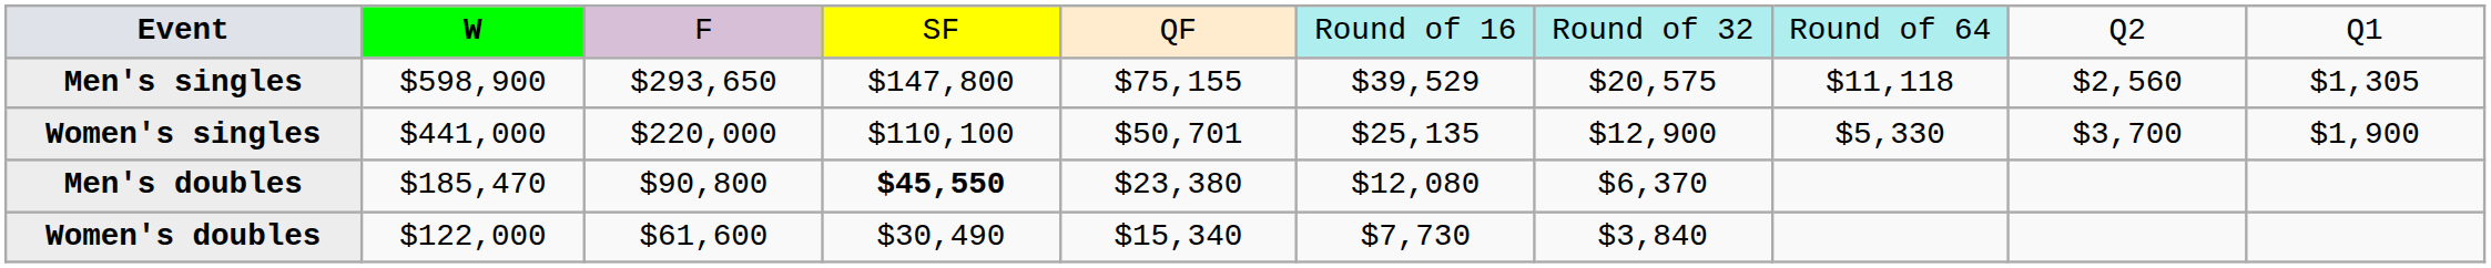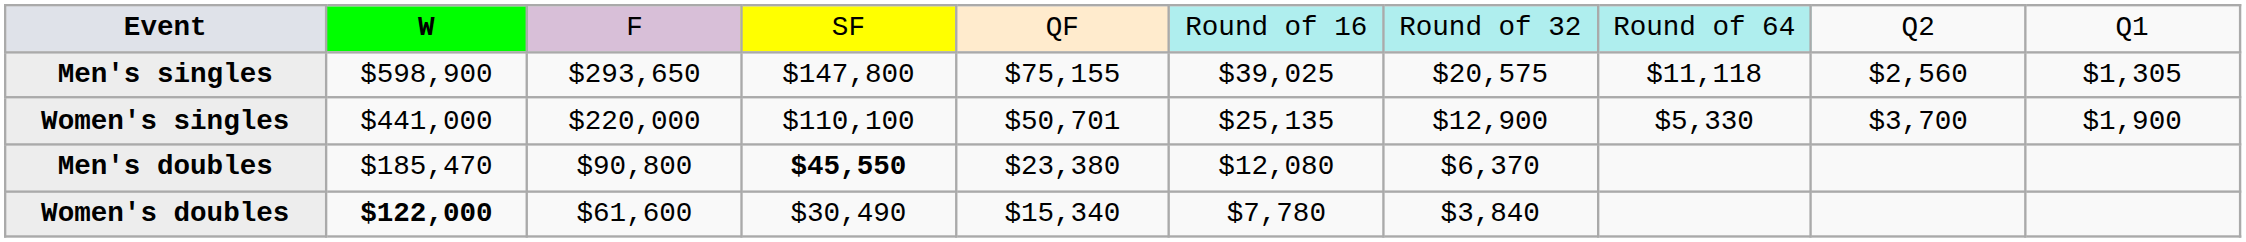 <table class=wikitable style=font-size:90%;text-align:center>
 <tr>
 <td width=130 bgcolor=dfe2e9><strong>Event</strong></td>
 <td width=80 bgcolor=lime><strong>W</strong></td>
 <td width=85 bgcolor=thistle>F</td>
 <td width=85 bgcolor=ffff00>SF</td>
 <td width=85 bgcolor=ffebcd>QF</td>
 <td width=85 bgcolor=afeeee>Round of 16</td>
 <td width=85 bgcolor=afeeee>Round of 32</td>
 <td width=85 bgcolor=afeeee>Round of 64</td>
 <td width=85>Q2</td>
 <td width=85>Q1</td>
 </tr>
 <tr>
 <th style=background:#ededed>Men's singles</th>
 <td>$598,900</td>
 <td>$293,650</td>
 <td>$147,800</td>
 <td>$75,155</td>
-<td>$39,529</td>
+<td>$39,025</td>
 <td>$20,575</td>
 <td>$11,118</td>
 <td>$2,560</td>
 <td>$1,305</td>
 </tr>
 <tr>
 <th style=background:#ededed>Women's singles</th>
 <td>$441,000</td>
 <td>$220,000</td>
 <td>$110,100</td>
 <td>$50,701</td>
 <td>$25,135</td>
 <td>$12,900</td>
 <td>$5,330</td>
 <td>$3,700</td>
 <td>$1,900</td>
 </tr>
 <tr>
 <th style=background:#ededed>Men's doubles</th>
 <td>$185,470</td>
 <td>$90,800</td>
 <td><strong>$45,550</strong></td>
 <td>$23,380</td>
 <td>$12,080</td>
 <td>$6,370</td>
 <td></td>
 <td></td>
 <td></td>
 </tr>
 <tr>
 <th style=background:#ededed>Women's doubles</th>
-<td>$122,000</td>
+<td><strong>$122,000</strong></td>
 <td>$61,600</td>
 <td>$30,490</td>
 <td>$15,340</td>
-<td>$7,730</td>
+<td>$7,780</td>
 <td>$3,840</td>
 <td></td>
 <td></td>
 <td></td>
 </tr>
 </table>
